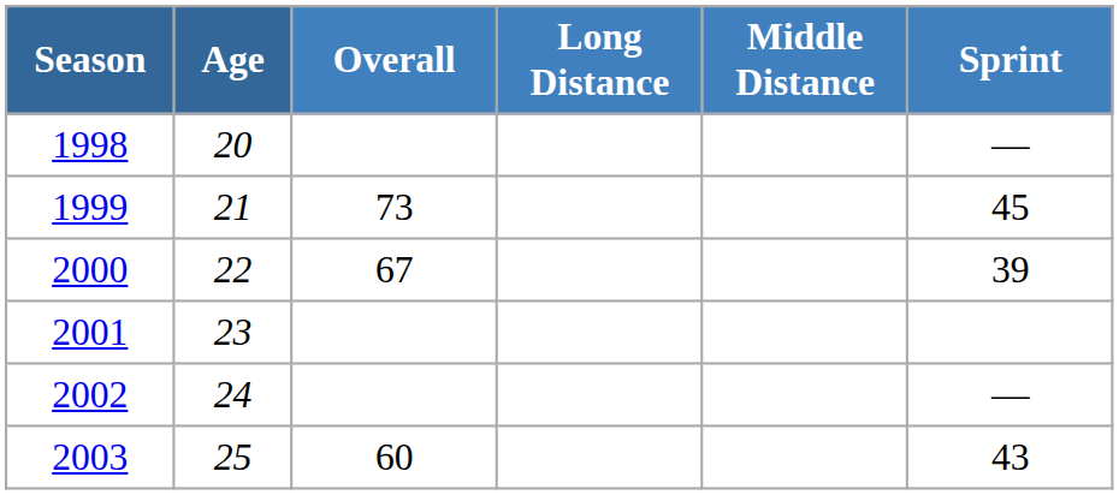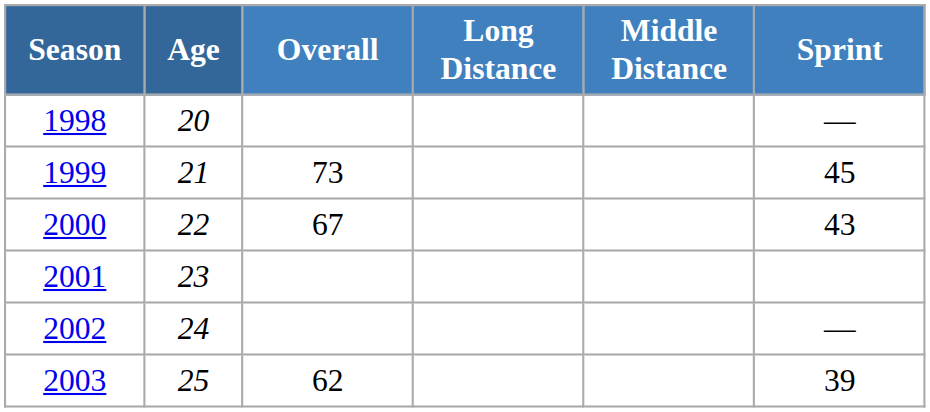 <table class="wikitable" style="font-size:95%; text-align:center; border:grey solid 1px; border-collapse:collapse; background:#ffffff;">
 <tr>
 <th style="background-color:#369; color:white; width:60px;" rowspan="2"> Season </th>
 <th style="background-color:#369; color:white; width:40px;" rowspan="2"> Age </th>
 </tr>
 <tr>
 <th style="background-color:#4180be; color:white; width:75px;">Overall</th>
 <th style="background-color:#4180be; color:white; width:75px;">Long Distance</th>
 <th style="background-color:#4180be; color:white; width:75px;">Middle Distance</th>
 <th style="background-color:#4180be; color:white; width:75px;">Sprint</th>
 </tr>
 <tr>
 <td><a href='#'>1998</a></td>
 <td><em>20</em></td>
 <td></td>
 <td></td>
 <td></td>
 <td>—</td>
 </tr>
 <tr>
 <td><a href='#'>1999</a></td>
 <td><em>21</em></td>
 <td>73</td>
 <td></td>
 <td></td>
 <td>45</td>
 </tr>
 <tr>
 <td><a href='#'>2000</a></td>
 <td><em>22</em></td>
 <td>67</td>
 <td></td>
 <td></td>
-<td>39</td>
+<td>43</td>
 </tr>
 <tr>
 <td><a href='#'>2001</a></td>
 <td><em>23</em></td>
 <td></td>
 <td></td>
 <td></td>
 <td></td>
 </tr>
 <tr>
 <td><a href='#'>2002</a></td>
 <td><em>24</em></td>
 <td></td>
 <td></td>
 <td></td>
 <td>—</td>
 </tr>
 <tr>
 <td><a href='#'>2003</a></td>
 <td><em>25</em></td>
-<td>60</td>
+<td>62</td>
 <td></td>
 <td></td>
-<td>43</td>
+<td>39</td>
 </tr>
 </table>
